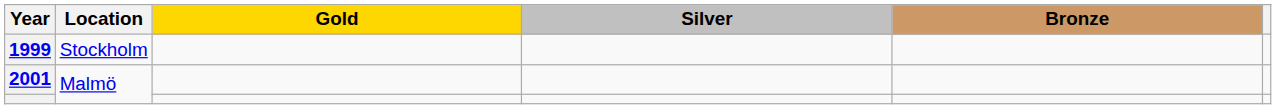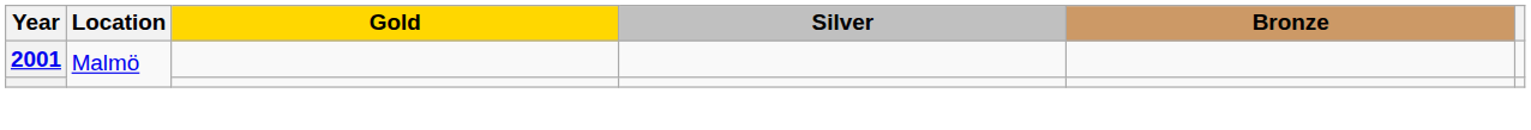 <table class="wikitable unsortable" style="text-align:left; width:85%">
 <tr>
 <th scope="col" style="text-align:center">Year</th>
 <th scope="col" style="text-align:center">Location</th>
 <td scope="col" style="text-align:center; width:30%; background:gold"><strong>Gold</strong></td>
 <td scope="col" style="text-align:center; width:30%; background:silver"><strong>Silver</strong></td>
 <td scope="col" style="text-align:center; width:30%; background:#c96"><strong>Bronze</strong></td>
 <th scope="col" style="text-align:center"></th>
-</tr>
-<tr>
-<th scope="row" style="text-align:left"><a href='#'>1999</a></th>
-<td><a href='#'>Stockholm</a></td>
-<td></td>
-<td></td>
-<td></td>
-<td></td>
 </tr>
 <tr>
 <th scope="row" style="text-align:left"><a href='#'>2001</a></th>
 <td rowspan="2"><a href='#'>Malmö</a></td>
 <td></td>
 <td></td>
 <td></td>
 <td></td>
 </tr>
 <tr>
 <th scope="row" style="text-align:left"></th>
 <td></td>
 <td></td>
 <td></td>
 <td></td>
 </tr>
 </table>
